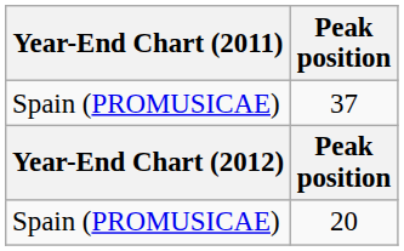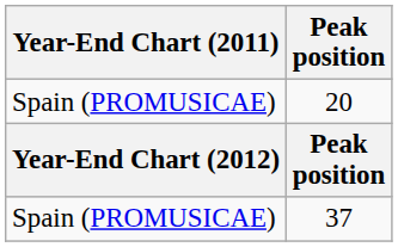 <table class="wikitable sortable">
 <tr>
 <th scope="col">Year-End Chart (2011)</th>
 <th scope="col">Peak<br>position</th>
 </tr>
 <tr>
 <td>Spain (<a href='#'>PROMUSICAE</a>)</td>
-<td style="text-align:center;">37</td>
+<td style="text-align:center;">20</td>
 </tr>
 <tr>
 <th scope="col">Year-End Chart (2012)</th>
 <th scope="col">Peak<br>position</th>
 </tr>
 <tr>
 <td>Spain (<a href='#'>PROMUSICAE</a>)</td>
-<td style="text-align:center;">20</td>
+<td style="text-align:center;">37</td>
 </tr>
 </table>
